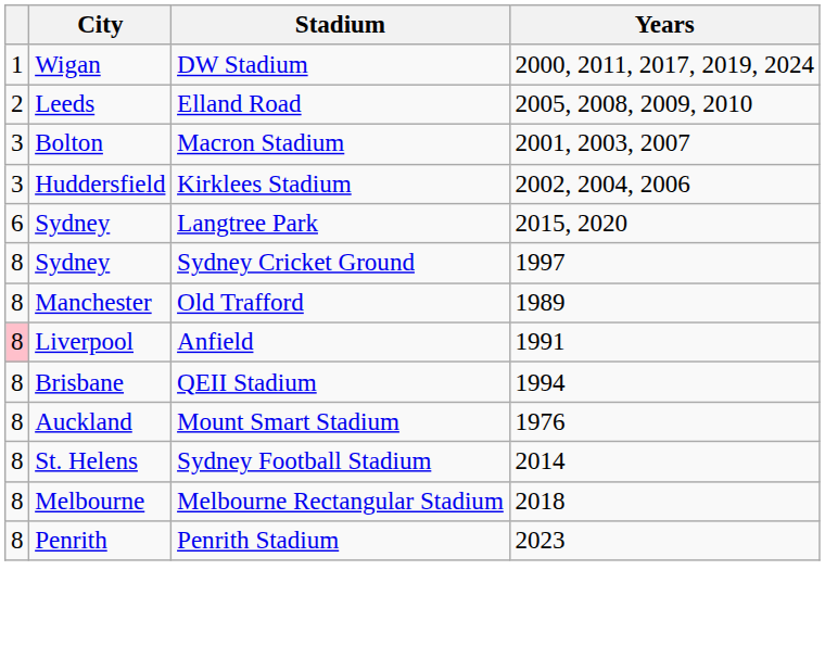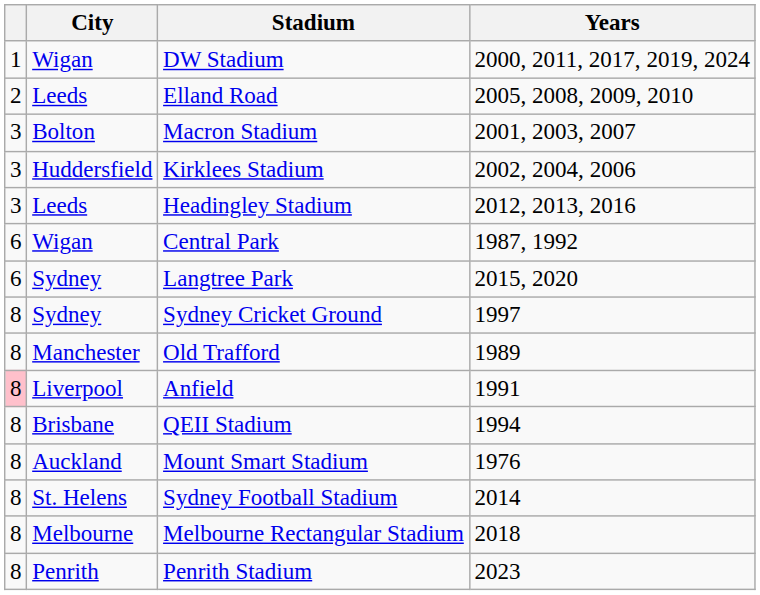 <table class="wikitable" style="text-align: left;">
 <tr>
 <th></th>
 <th>City</th>
 <th>Stadium</th>
 <th>Years</th>
 </tr>
 <tr>
 <td>1</td>
 <td align="left"> <a href='#'>Wigan</a></td>
 <td><a href='#'>DW Stadium</a></td>
 <td>2000, 2011, 2017, 2019, 2024</td>
 </tr>
 <tr>
 <td>2</td>
 <td align=left> <a href='#'>Leeds</a></td>
 <td><a href='#'>Elland Road</a></td>
 <td>2005, 2008, 2009, 2010</td>
 </tr>
 <tr>
 <td>3</td>
 <td align=left> <a href='#'>Bolton</a></td>
 <td><a href='#'>Macron Stadium</a></td>
 <td>2001, 2003, 2007</td>
 </tr>
 <tr>
 <td>3</td>
 <td align=left> <a href='#'>Huddersfield</a></td>
 <td><a href='#'>Kirklees Stadium</a></td>
 <td>2002, 2004, 2006</td>
+</tr>
+<tr>
+<td>3</td>
+<td> <a href='#'>Leeds</a></td>
+<td><a href='#'>Headingley Stadium</a></td>
+<td>2012, 2013, 2016</td>
+</tr>
+<tr>
+<td>6</td>
+<td align=left> <a href='#'>Wigan</a></td>
+<td><a href='#'>Central Park</a></td>
+<td>1987, 1992</td>
 </tr>
 <tr>
 <td>6</td>
 <td align=left> <a href='#'>Sydney</a></td>
 <td><a href='#'>Langtree Park</a></td>
 <td>2015, 2020</td>
 </tr>
 <tr>
 <td>8</td>
 <td align=left> <a href='#'>Sydney</a></td>
 <td><a href='#'>Sydney Cricket Ground</a></td>
 <td>1997</td>
 </tr>
 <tr>
 <td>8</td>
 <td align=left> <a href='#'>Manchester</a></td>
 <td><a href='#'>Old Trafford</a></td>
 <td>1989</td>
 </tr>
 <tr>
 <td style="background: pink;">8</td>
 <td align=left> <a href='#'>Liverpool</a></td>
 <td><a href='#'>Anfield</a></td>
 <td>1991</td>
 </tr>
 <tr>
 <td>8</td>
 <td align=left> <a href='#'>Brisbane</a></td>
 <td><a href='#'>QEII Stadium</a></td>
 <td>1994</td>
 </tr>
 <tr>
 <td>8</td>
 <td align=left> <a href='#'>Auckland</a></td>
 <td><a href='#'>Mount Smart Stadium</a></td>
 <td>1976</td>
 </tr>
 <tr>
 <td>8</td>
 <td align=left> <a href='#'>St. Helens</a></td>
 <td><a href='#'>Sydney Football Stadium</a></td>
 <td>2014</td>
 </tr>
 <tr>
 <td>8</td>
 <td align=left> <a href='#'>Melbourne</a></td>
 <td><a href='#'>Melbourne Rectangular Stadium</a></td>
 <td>2018</td>
 </tr>
 <tr>
 <td>8</td>
 <td align=left> <a href='#'>Penrith</a></td>
 <td><a href='#'>Penrith Stadium</a></td>
 <td>2023</td>
 </tr>
 </table>
